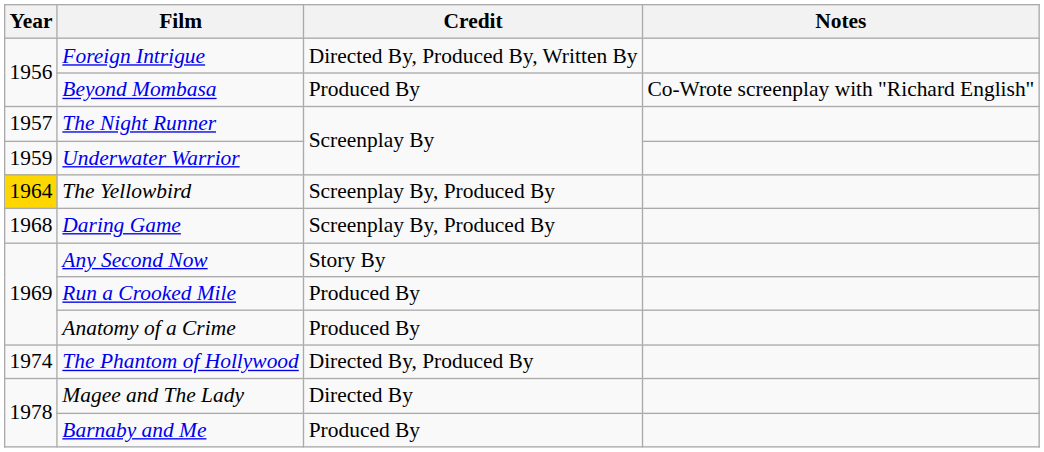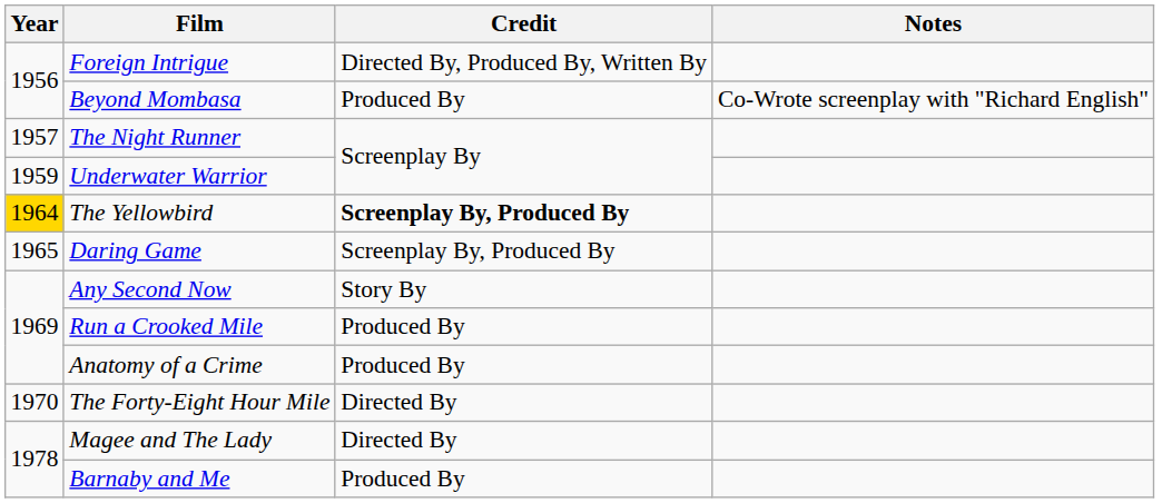 <table class="wikitable">
 <tr>
 <th>Year</th>
 <th>Film</th>
 <th>Credit</th>
 <th>Notes</th>
 </tr>
 <tr>
 <td rowspan=2>1956</td>
 <td><em><a href='#'>Foreign Intrigue</a></em></td>
 <td>Directed By, Produced By, Written By</td>
 <td></td>
 </tr>
 <tr>
 <td><em><a href='#'>Beyond Mombasa</a></em></td>
 <td>Produced By</td>
 <td>Co-Wrote screenplay with "Richard English"</td>
 </tr>
 <tr>
 <td>1957</td>
 <td><em><a href='#'>The Night Runner</a></em></td>
 <td rowspan="2">Screenplay By</td>
 <td></td>
 </tr>
 <tr>
 <td>1959</td>
 <td><em><a href='#'>Underwater Warrior</a></em></td>
 <td></td>
 </tr>
 <tr>
 <td style="background: gold;">1964</td>
 <td><em>The Yellowbird</em></td>
-<td>Screenplay By, Produced By</td>
+<td><strong>Screenplay By, Produced By</strong></td>
 <td></td>
 </tr>
 <tr>
-<td>1968</td>
+<td>1965</td>
 <td><em><a href='#'>Daring Game</a></em></td>
 <td>Screenplay By, Produced By</td>
 <td></td>
 </tr>
 <tr>
 <td rowspan=3>1969</td>
 <td><em><a href='#'>Any Second Now</a></em></td>
 <td>Story By</td>
 <td></td>
 </tr>
 <tr>
 <td><em><a href='#'>Run a Crooked Mile</a></em></td>
 <td>Produced By</td>
 <td></td>
 </tr>
 <tr>
 <td><em>Anatomy of a Crime</em></td>
 <td>Produced By</td>
 <td></td>
 </tr>
 <tr>
-<td>1974</td>
-<td><em><a href='#'>The Phantom of Hollywood</a></em></td>
-<td>Directed By, Produced By</td>
+<td>1970</td>
+<td><em>The Forty-Eight Hour Mile</em></td>
+<td>Directed By</td>
 <td></td>
 </tr>
 <tr>
 <td rowspan=2>1978</td>
 <td><em>Magee and The Lady</em></td>
 <td>Directed By</td>
 <td></td>
 </tr>
 <tr>
 <td><em><a href='#'>Barnaby and Me</a></em></td>
 <td>Produced By</td>
 <td></td>
 </tr>
 </table>
